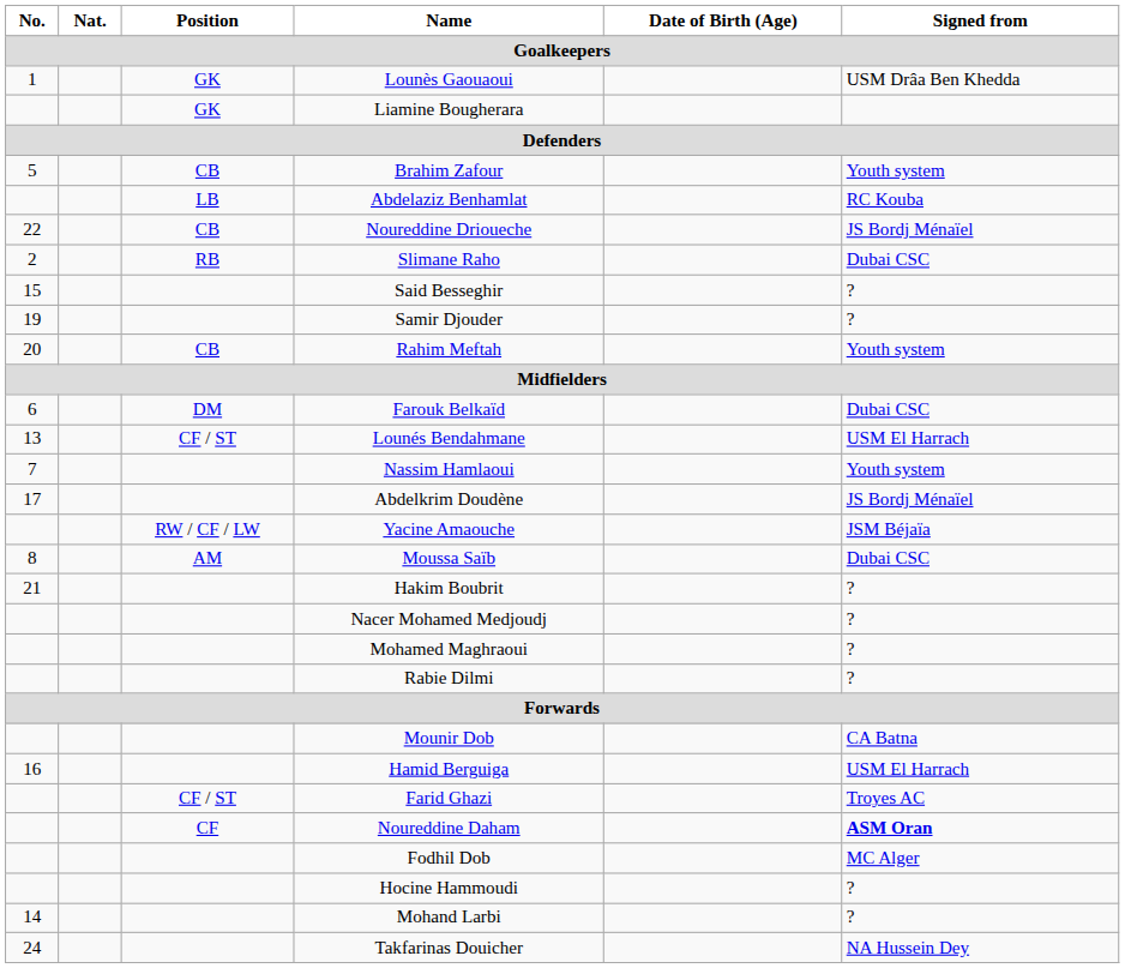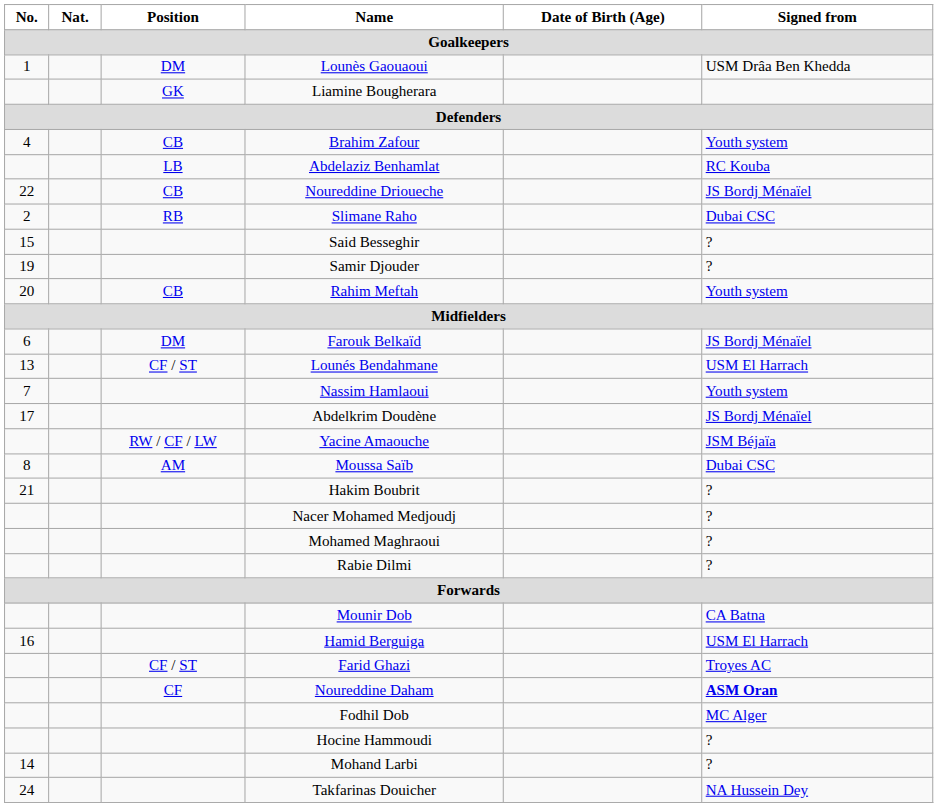 <table class="wikitable" style="text-align:center; font-size:90%; width:70%">
 <tr>
 <th style="background:white; color:black; text-align:center;">No.</th>
 <th style="background:white; color:black; text-align:center;">Nat.</th>
 <th style="background:white; color:black; text-align:center;">Position</th>
 <th style="background:white; color:black; text-align:center;">Name</th>
 <th style="background:white; color:black; text-align:center;">Date of Birth (Age)</th>
 <th style="background:white; color:black; text-align:center;">Signed from</th>
 </tr>
 <tr>
 <th colspan=10 style="background:#DCDCDC; text-align:center;">Goalkeepers</th>
 </tr>
 <tr>
 <td>1</td>
 <td></td>
-<td><a href='#'>GK</a></td>
+<td><a href='#'>DM</a></td>
 <td><a href='#'>Lounès Gaouaoui</a></td>
 <td></td>
 <td style="text-align:left"> USM Drâa Ben Khedda</td>
 </tr>
 <tr>
 <td></td>
 <td></td>
 <td><a href='#'>GK</a></td>
 <td>Liamine Bougherara</td>
 <td></td>
 <td style="text-align:left"></td>
 </tr>
 <tr>
 <th colspan=10 style="background:#DCDCDC; text-align:center;">Defenders</th>
 </tr>
 <tr>
-<td>5</td>
+<td>4</td>
 <td></td>
 <td><a href='#'>CB</a></td>
 <td><a href='#'>Brahim Zafour</a></td>
 <td></td>
 <td style="text-align:left"> <a href='#'>Youth system</a></td>
 </tr>
 <tr>
 <td></td>
 <td></td>
 <td><a href='#'>LB</a></td>
 <td><a href='#'>Abdelaziz Benhamlat</a></td>
 <td></td>
 <td style="text-align:left"> <a href='#'>RC Kouba</a></td>
 </tr>
 <tr>
 <td>22</td>
 <td></td>
 <td><a href='#'>CB</a></td>
 <td><a href='#'>Noureddine Drioueche</a></td>
 <td></td>
 <td style="text-align:left"> <a href='#'>JS Bordj Ménaïel</a></td>
 </tr>
 <tr>
 <td>2</td>
 <td></td>
 <td><a href='#'>RB</a></td>
 <td><a href='#'>Slimane Raho</a></td>
 <td></td>
 <td style="text-align:left"> <a href='#'>Dubai CSC</a></td>
 </tr>
 <tr>
 <td>15</td>
 <td></td>
 <td></td>
 <td>Said Besseghir</td>
 <td></td>
 <td style="text-align:left"> ?</td>
 </tr>
 <tr>
 <td>19</td>
 <td></td>
 <td></td>
 <td>Samir Djouder</td>
 <td></td>
 <td style="text-align:left"> ?</td>
 </tr>
 <tr>
 <td>20</td>
 <td></td>
 <td><a href='#'>CB</a></td>
 <td><a href='#'>Rahim Meftah</a></td>
 <td></td>
 <td style="text-align:left"> <a href='#'>Youth system</a></td>
 </tr>
 <tr>
 <th colspan=10 style="background:#DCDCDC; text-align:center;">Midfielders</th>
 </tr>
 <tr>
 <td>6</td>
 <td></td>
 <td><a href='#'>DM</a></td>
 <td><a href='#'>Farouk Belkaïd</a></td>
 <td></td>
-<td style="text-align:left"> <a href='#'>Dubai CSC</a></td>
+<td style="text-align:left"> <a href='#'>JS Bordj Ménaïel</a></td>
 </tr>
 <tr>
 <td>13</td>
 <td></td>
 <td><a href='#'>CF</a> / <a href='#'>ST</a></td>
 <td><a href='#'>Lounés Bendahmane</a></td>
 <td></td>
 <td style="text-align:left"> <a href='#'>USM El Harrach</a></td>
 </tr>
 <tr>
 <td>7</td>
 <td></td>
 <td></td>
 <td><a href='#'>Nassim Hamlaoui</a></td>
 <td></td>
 <td style="text-align:left"> <a href='#'>Youth system</a></td>
 </tr>
 <tr>
 <td>17</td>
 <td></td>
 <td></td>
 <td>Abdelkrim Doudène</td>
 <td></td>
 <td style="text-align:left"> <a href='#'>JS Bordj Ménaïel</a></td>
 </tr>
 <tr>
 <td></td>
 <td></td>
 <td><a href='#'>RW</a> / <a href='#'>CF</a> / <a href='#'>LW</a></td>
 <td><a href='#'>Yacine Amaouche</a></td>
 <td></td>
 <td style="text-align:left"> <a href='#'>JSM Béjaïa</a></td>
 </tr>
 <tr>
 <td>8</td>
 <td></td>
 <td><a href='#'>AM</a></td>
 <td><a href='#'>Moussa Saïb</a></td>
 <td></td>
 <td style="text-align:left"> <a href='#'>Dubai CSC</a></td>
 </tr>
 <tr>
 <td>21</td>
 <td></td>
 <td></td>
 <td>Hakim Boubrit</td>
 <td></td>
 <td style="text-align:left"> ?</td>
 </tr>
 <tr>
 <td></td>
 <td></td>
 <td></td>
 <td>Nacer Mohamed Medjoudj</td>
 <td></td>
 <td style="text-align:left"> ?</td>
 </tr>
 <tr>
 <td></td>
 <td></td>
 <td></td>
 <td>Mohamed Maghraoui</td>
 <td></td>
 <td style="text-align:left"> ?</td>
 </tr>
 <tr>
 <td></td>
 <td></td>
 <td></td>
 <td>Rabie Dilmi</td>
 <td></td>
 <td style="text-align:left"> ?</td>
 </tr>
 <tr>
 <th colspan=10 style="background:#DCDCDC; text-align:center;">Forwards</th>
 </tr>
 <tr>
 <td></td>
 <td></td>
 <td></td>
 <td><a href='#'>Mounir Dob</a></td>
 <td></td>
 <td style="text-align:left"> <a href='#'>CA Batna</a></td>
 </tr>
 <tr>
 <td>16</td>
 <td></td>
 <td></td>
 <td><a href='#'>Hamid Berguiga</a></td>
 <td></td>
 <td style="text-align:left"> <a href='#'>USM El Harrach</a></td>
 </tr>
 <tr>
 <td></td>
 <td></td>
 <td><a href='#'>CF</a> / <a href='#'>ST</a></td>
 <td><a href='#'>Farid Ghazi</a></td>
 <td></td>
 <td style="text-align:left"> <a href='#'>Troyes AC</a></td>
 </tr>
 <tr>
 <td></td>
 <td></td>
 <td><a href='#'>CF</a></td>
 <td><a href='#'>Noureddine Daham</a></td>
 <td></td>
 <td style="text-align:left"><strong> <a href='#'>ASM Oran</a></strong></td>
 </tr>
 <tr>
 <td></td>
 <td></td>
 <td></td>
 <td>Fodhil Dob</td>
 <td></td>
 <td style="text-align:left"> <a href='#'>MC Alger</a></td>
 </tr>
 <tr>
 <td></td>
 <td></td>
 <td></td>
 <td>Hocine Hammoudi</td>
 <td></td>
 <td style="text-align:left"> ?</td>
 </tr>
 <tr>
 <td>14</td>
 <td></td>
 <td></td>
 <td>Mohand Larbi</td>
 <td></td>
 <td style="text-align:left"> ?</td>
 </tr>
 <tr>
 <td>24</td>
 <td></td>
 <td></td>
 <td>Takfarinas Douicher</td>
 <td></td>
 <td style="text-align:left"> <a href='#'>NA Hussein Dey</a></td>
 </tr>
 <tr>
 </tr>
 </table>
